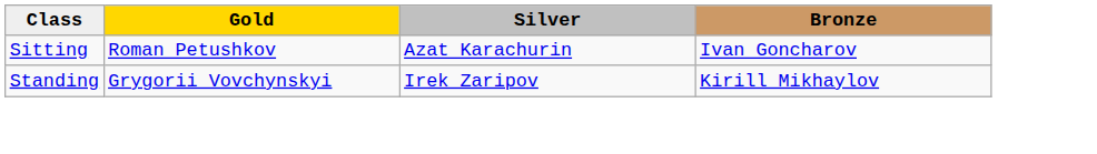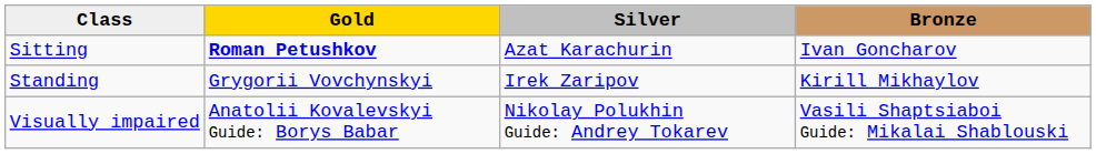 <table class="wikitable" style="text-align:left">
 <tr align="center">
 <td bgcolor=efefef><strong>Class</strong></td>
 <td width=200 bgcolor=gold><strong>Gold</strong></td>
 <td width=200 bgcolor=silver><strong>Silver</strong></td>
 <td width=200 bgcolor=CC9966><strong>Bronze</strong></td>
 </tr>
 <tr>
 <td><a href='#'>Sitting</a></td>
-<td><a href='#'>Roman Petushkov</a><br><em></em></td>
+<td><strong><a href='#'>Roman Petushkov</a><br><em></em></strong></td>
 <td><a href='#'>Azat Karachurin</a><br><em></em></td>
 <td><a href='#'>Ivan Goncharov</a><br><em></em></td>
 </tr>
 <tr>
 <td><a href='#'>Standing</a></td>
 <td><a href='#'>Grygorii Vovchynskyi</a><br><em></em></td>
 <td><a href='#'>Irek Zaripov</a><br><em></em></td>
 <td><a href='#'>Kirill Mikhaylov</a><br><em></em></td>
 </tr>
+<tr>
+<td><a href='#'>Visually impaired</a></td>
+<td><a href='#'>Anatolii Kovalevskyi</a><br><small>Guide:</small> <a href='#'>Borys Babar</a><br><em></em></td>
+<td><a href='#'>Nikolay Polukhin</a><br><small>Guide:</small> <a href='#'>Andrey Tokarev</a><br><em></em></td>
+<td><a href='#'>Vasili Shaptsiaboi</a><br><small>Guide:</small> <a href='#'>Mikalai Shablouski</a><br><em></em></td>
+</tr>
 </table>
